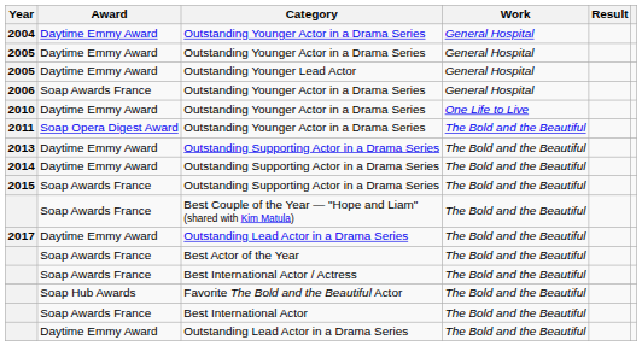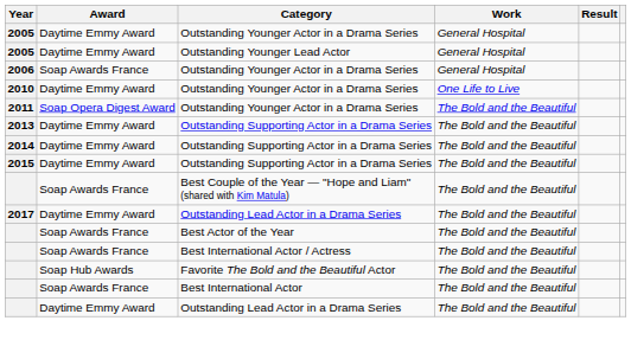 <table class="wikitable sortable plainrowheaders">
 <tr>
 <th scope="col">Year</th>
 <th scope="col">Award</th>
 <th scope="col">Category</th>
 <th scope="col">Work</th>
 <th scope="col">Result</th>
 <th scope="col" class="unsortable"></th>
-</tr>
-<tr>
-<th scope="row" style="text-align:center;">2004</th>
-<td><a href='#'>Daytime Emmy Award</a></td>
-<td><a href='#'>Outstanding Younger Actor in a Drama Series</a></td>
-<td><em><a href='#'>General Hospital</a></em></td>
-<td></td>
-<td style="text-align:center;"></td>
 </tr>
 <tr>
 <th scope="row" style="text-align:center;">2005</th>
 <td>Daytime Emmy Award</td>
 <td>Outstanding Younger Actor in a Drama Series</td>
 <td><em>General Hospital</em></td>
 <td></td>
 <td style="text-align:center;"></td>
 </tr>
 <tr>
 <th scope="row" style="text-align:center;">2005</th>
 <td>Daytime Emmy Award</td>
 <td>Outstanding Younger Lead Actor</td>
 <td><em>General Hospital</em></td>
 <td></td>
 <td style="text-align:center;"></td>
 </tr>
 <tr>
 <th scope="row" style="text-align:center;">2006</th>
 <td>Soap Awards France</td>
 <td>Outstanding Younger Actor in a Drama Series</td>
 <td><em>General Hospital</em></td>
 <td></td>
 <td style="text-align:center;"></td>
 </tr>
 <tr>
 <th scope="row" style="text-align:center;">2010</th>
 <td>Daytime Emmy Award</td>
 <td>Outstanding Younger Actor in a Drama Series</td>
 <td><em><a href='#'>One Life to Live</a></em></td>
 <td></td>
 <td style="text-align:center;"></td>
 </tr>
 <tr>
 <th scope="row" style="text-align:center;">2011</th>
 <td><a href='#'>Soap Opera Digest Award</a></td>
 <td>Outstanding Younger Actor in a Drama Series</td>
 <td><em><a href='#'>The Bold and the Beautiful</a></em></td>
 <td></td>
 <td style="text-align:center;"></td>
 </tr>
 <tr>
 <th scope="row" style="text-align:center;">2013</th>
 <td>Daytime Emmy Award</td>
 <td><a href='#'>Outstanding Supporting Actor in a Drama Series</a></td>
 <td><em>The Bold and the Beautiful</em></td>
 <td></td>
 <td style="text-align:center;"></td>
 </tr>
 <tr>
 <th scope="row" style="text-align:center;">2014</th>
 <td>Daytime Emmy Award</td>
 <td>Outstanding Supporting Actor in a Drama Series</td>
 <td><em>The Bold and the Beautiful</em></td>
 <td></td>
 <td style="text-align:center;"></td>
 </tr>
 <tr>
 <th scope="row" style="text-align:center;">2015</th>
-<td>Soap Awards France</td>
+<td>Daytime Emmy Award</td>
 <td>Outstanding Supporting Actor in a Drama Series</td>
 <td><em>The Bold and the Beautiful</em></td>
 <td></td>
 <td style="text-align:center;"></td>
 </tr>
 <tr>
 <th scope="row"></th>
 <td>Soap Awards France</td>
 <td>Best Couple of the Year — "Hope and Liam"  <small><br>(shared with <a href='#'>Kim Matula</a>) </small></td>
 <td><em>The Bold and the Beautiful</em></td>
 <td></td>
 <td></td>
 </tr>
 <tr>
 <th scope="row" style="text-align:center;">2017</th>
 <td>Daytime Emmy Award</td>
 <td><a href='#'>Outstanding Lead Actor in a Drama Series</a></td>
 <td><em>The Bold and the Beautiful</em></td>
 <td></td>
 <td style="text-align:center;"></td>
 </tr>
 <tr>
 <th scope="row" style="text-align:center;"></th>
 <td>Soap Awards France</td>
 <td>Best Actor of the Year</td>
 <td><em>The Bold and the Beautiful</em></td>
 <td></td>
 <td></td>
 </tr>
 <tr>
 <th scope="row"></th>
 <td>Soap Awards France</td>
 <td>Best International Actor / Actress</td>
 <td><em>The Bold and the Beautiful</em></td>
 <td></td>
 <td></td>
 </tr>
 <tr>
 <th scope="row"></th>
 <td>Soap Hub Awards</td>
 <td>Favorite <em>The Bold and the Beautiful</em> Actor</td>
 <td><em>The Bold and the Beautiful</em></td>
 <td></td>
 <td></td>
 </tr>
 <tr>
 <th scope="row"></th>
 <td>Soap Awards France</td>
 <td>Best International Actor</td>
 <td><em>The Bold and the Beautiful</em></td>
 <td></td>
 <td></td>
 </tr>
 <tr>
 <th scope="row"></th>
 <td>Daytime Emmy Award</td>
 <td Daytime Emmy Award for Outstanding Lead Actor in a Drama Series>Outstanding Lead Actor in a Drama Series</td>
 <td><em>The Bold and the Beautiful</em></td>
 <td></td>
 <td></td>
 </tr>
 </table>
